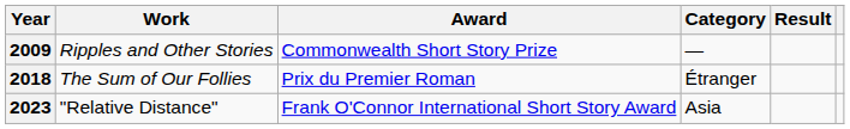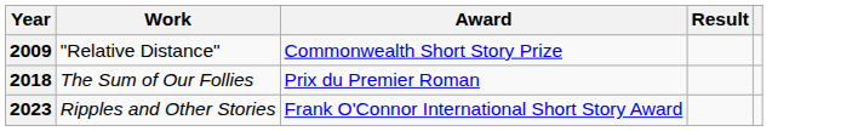 <table class="wikitable">
 <tr>
 <th>Year</th>
 <th>Work</th>
 <th>Award</th>
-<th>Category</th>
 <th>Result</th>
 <th></th>
 </tr>
 <tr>
 <th>2009</th>
-<td><em>Ripples and Other Stories</em></td>
+<td>"Relative Distance"</td>
 <td><a href='#'>Commonwealth Short Story Prize</a></td>
-<td>—</td>
 <td></td>
 <td></td>
 </tr>
 <tr>
 <th>2018</th>
 <td><em>The Sum of Our Follies</em></td>
 <td><a href='#'>Prix du Premier Roman</a></td>
-<td>Étranger</td>
 <td></td>
 <td></td>
 </tr>
 <tr>
 <th>2023</th>
-<td>"Relative Distance"</td>
+<td><em>Ripples and Other Stories</em></td>
 <td><a href='#'>Frank O'Connor International Short Story Award</a></td>
-<td>Asia</td>
 <td></td>
 <td></td>
 </tr>
 </table>
